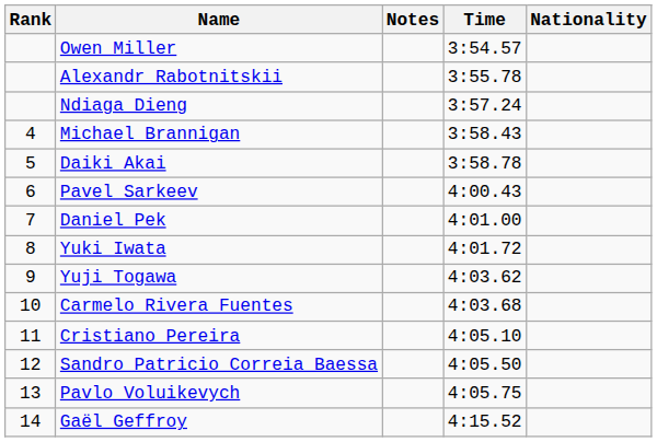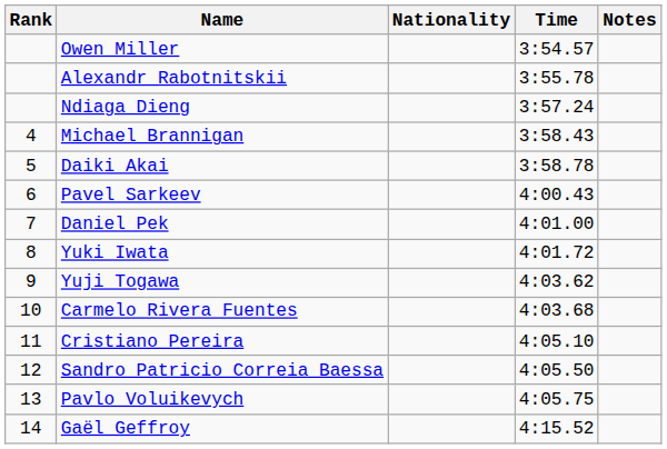 <table class="wikitable sortable" style="text-align:center">
 <tr>
 <th>Rank</th>
 <th>Name</th>
+<th>Nationality</th>
+<th>Time</th>
 <th>Notes</th>
-<th>Time</th>
-<th>Nationality</th>
 </tr>
 <tr>
 <td></td>
 <td align="left"><a href='#'>Owen Miller</a></td>
+<td align="left"></td>
+<td>3:54.57</td>
 <td></td>
-<td>3:54.57</td>
-<td align="left"></td>
 </tr>
 <tr>
 <td></td>
 <td align="left"><a href='#'>Alexandr Rabotnitskii</a></td>
+<td align="left"></td>
+<td>3:55.78</td>
 <td></td>
-<td>3:55.78</td>
-<td align="left"></td>
 </tr>
 <tr>
 <td></td>
 <td align="left"><a href='#'>Ndiaga Dieng</a></td>
+<td align="left"></td>
+<td>3:57.24</td>
 <td></td>
-<td>3:57.24</td>
-<td align="left"></td>
 </tr>
 <tr>
 <td>4</td>
 <td align="left"><a href='#'>Michael Brannigan</a></td>
+<td align="left"></td>
+<td>3:58.43</td>
 <td></td>
-<td>3:58.43</td>
-<td align="left"></td>
 </tr>
 <tr>
 <td>5</td>
 <td align="left"><a href='#'>Daiki Akai</a></td>
+<td align="left"></td>
+<td>3:58.78</td>
 <td></td>
-<td>3:58.78</td>
-<td align="left"></td>
 </tr>
 <tr>
 <td>6</td>
 <td align="left"><a href='#'>Pavel Sarkeev</a></td>
+<td align="left"></td>
+<td>4:00.43</td>
 <td></td>
-<td>4:00.43</td>
-<td align="left"></td>
 </tr>
 <tr>
 <td>7</td>
 <td align="left"><a href='#'>Daniel Pek</a></td>
+<td align="left"></td>
+<td>4:01.00</td>
 <td></td>
-<td>4:01.00</td>
-<td align="left"></td>
 </tr>
 <tr>
 <td>8</td>
 <td align="left"><a href='#'>Yuki Iwata</a></td>
+<td align="left"></td>
+<td>4:01.72</td>
 <td></td>
-<td>4:01.72</td>
-<td align="left"></td>
 </tr>
 <tr>
 <td>9</td>
 <td align="left"><a href='#'>Yuji Togawa</a></td>
+<td align="left"></td>
+<td>4:03.62</td>
 <td></td>
-<td>4:03.62</td>
-<td align="left"></td>
 </tr>
 <tr>
 <td>10</td>
 <td align="left"><a href='#'>Carmelo Rivera Fuentes</a></td>
+<td align="left"></td>
+<td>4:03.68</td>
 <td></td>
-<td>4:03.68</td>
-<td align="left"></td>
 </tr>
 <tr>
 <td>11</td>
 <td align="left"><a href='#'>Cristiano Pereira</a></td>
+<td align="left"></td>
+<td>4:05.10</td>
 <td></td>
-<td>4:05.10</td>
-<td align="left"></td>
 </tr>
 <tr>
 <td>12</td>
 <td align="left"><a href='#'>Sandro Patricio Correia Baessa</a></td>
+<td align="left"></td>
+<td>4:05.50</td>
 <td></td>
-<td>4:05.50</td>
-<td align="left"></td>
 </tr>
 <tr>
 <td>13</td>
 <td align="left"><a href='#'>Pavlo Voluikevych</a></td>
+<td align="left"></td>
+<td>4:05.75</td>
 <td></td>
-<td>4:05.75</td>
-<td align="left"></td>
 </tr>
 <tr>
 <td>14</td>
 <td align="left"><a href='#'>Gaël Geffroy</a></td>
+<td align="left"></td>
+<td>4:15.52</td>
 <td></td>
-<td>4:15.52</td>
-<td align="left"></td>
 </tr>
 </table>
